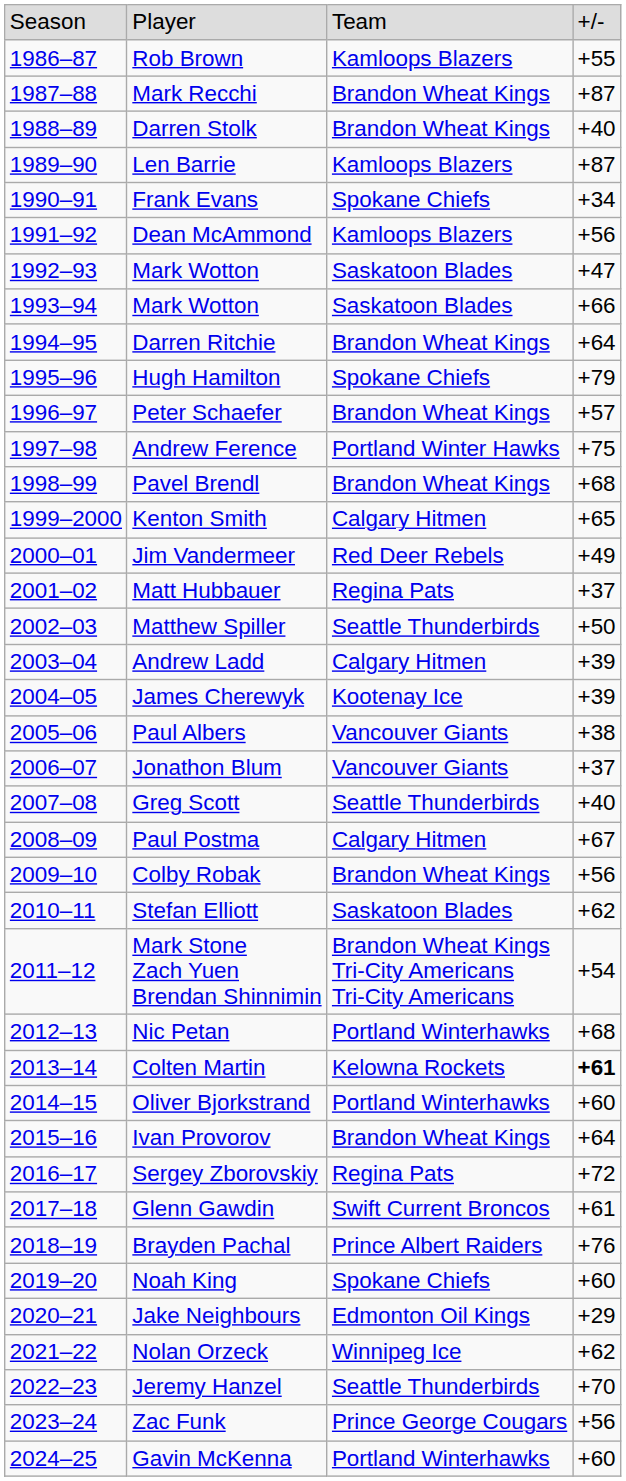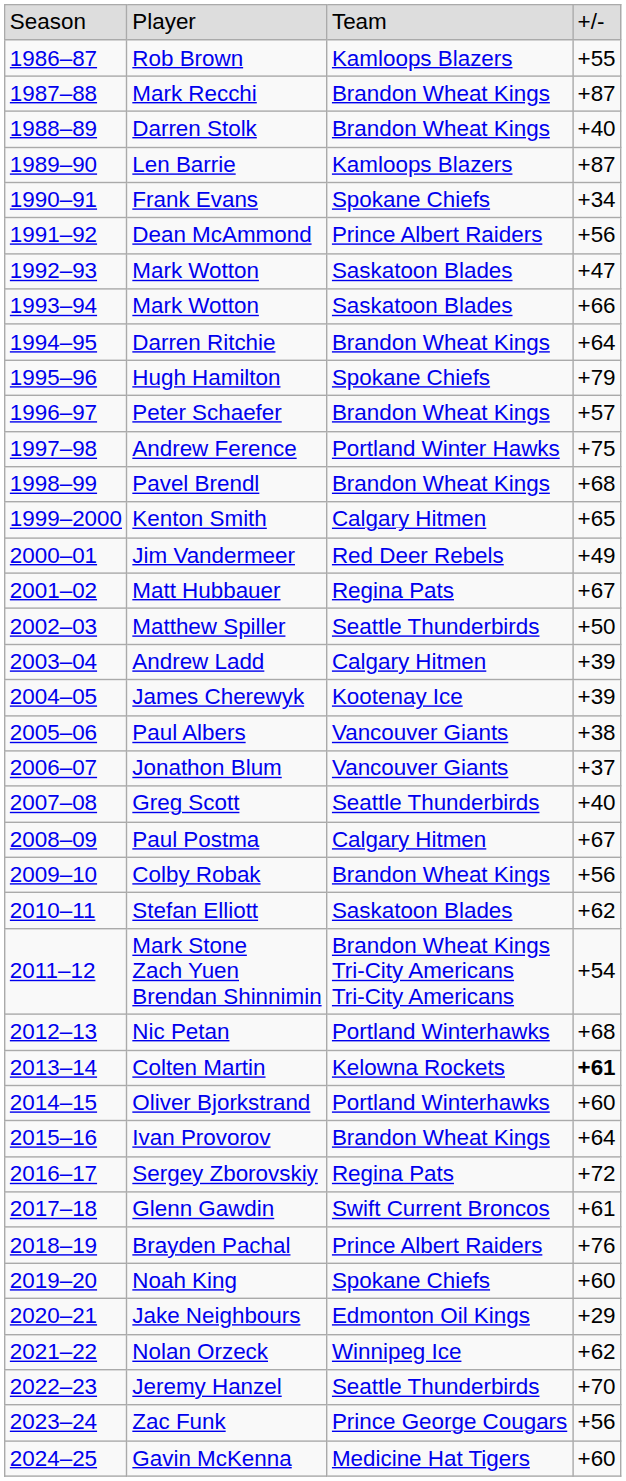 <table class="wikitable">
 <tr bgcolor="#dddddd">
 <td>Season</td>
 <td>Player</td>
 <td>Team</td>
 <td>+/-</td>
 </tr>
 <tr>
 <td><a href='#'>1986–87</a></td>
 <td><a href='#'>Rob Brown</a></td>
 <td><a href='#'>Kamloops Blazers</a></td>
 <td>+55</td>
 </tr>
 <tr>
 <td><a href='#'>1987–88</a></td>
 <td><a href='#'>Mark Recchi</a></td>
 <td><a href='#'>Brandon Wheat Kings</a></td>
 <td>+87</td>
 </tr>
 <tr>
 <td><a href='#'>1988–89</a></td>
 <td><a href='#'>Darren Stolk</a></td>
 <td><a href='#'>Brandon Wheat Kings</a></td>
 <td>+40</td>
 </tr>
 <tr>
 <td><a href='#'>1989–90</a></td>
 <td><a href='#'>Len Barrie</a></td>
 <td><a href='#'>Kamloops Blazers</a></td>
 <td>+87</td>
 </tr>
 <tr>
 <td><a href='#'>1990–91</a></td>
 <td><a href='#'>Frank Evans</a></td>
 <td><a href='#'>Spokane Chiefs</a></td>
 <td>+34</td>
 </tr>
 <tr>
 <td><a href='#'>1991–92</a></td>
 <td><a href='#'>Dean McAmmond</a></td>
-<td><a href='#'>Kamloops Blazers</a></td>
+<td><a href='#'>Prince Albert Raiders</a></td>
 <td>+56</td>
 </tr>
 <tr>
 <td><a href='#'>1992–93</a></td>
 <td><a href='#'>Mark Wotton</a></td>
 <td><a href='#'>Saskatoon Blades</a></td>
 <td>+47</td>
 </tr>
 <tr>
 <td><a href='#'>1993–94</a></td>
 <td><a href='#'>Mark Wotton</a></td>
 <td><a href='#'>Saskatoon Blades</a></td>
 <td>+66</td>
 </tr>
 <tr>
 <td><a href='#'>1994–95</a></td>
 <td><a href='#'>Darren Ritchie</a></td>
 <td><a href='#'>Brandon Wheat Kings</a></td>
 <td>+64</td>
 </tr>
 <tr>
 <td><a href='#'>1995–96</a></td>
 <td><a href='#'>Hugh Hamilton</a></td>
 <td><a href='#'>Spokane Chiefs</a></td>
 <td>+79</td>
 </tr>
 <tr>
 <td><a href='#'>1996–97</a></td>
 <td><a href='#'>Peter Schaefer</a></td>
 <td><a href='#'>Brandon Wheat Kings</a></td>
 <td>+57</td>
 </tr>
 <tr>
 <td><a href='#'>1997–98</a></td>
 <td><a href='#'>Andrew Ference</a></td>
 <td><a href='#'>Portland Winter Hawks</a></td>
 <td>+75</td>
 </tr>
 <tr>
 <td><a href='#'>1998–99</a></td>
 <td><a href='#'>Pavel Brendl</a></td>
 <td><a href='#'>Brandon Wheat Kings</a></td>
 <td>+68</td>
 </tr>
 <tr>
 <td><a href='#'>1999–2000</a></td>
 <td><a href='#'>Kenton Smith</a></td>
 <td><a href='#'>Calgary Hitmen</a></td>
 <td>+65</td>
 </tr>
 <tr>
 <td><a href='#'>2000–01</a></td>
 <td><a href='#'>Jim Vandermeer</a></td>
 <td><a href='#'>Red Deer Rebels</a></td>
 <td>+49</td>
 </tr>
 <tr>
 <td><a href='#'>2001–02</a></td>
 <td><a href='#'>Matt Hubbauer</a></td>
 <td><a href='#'>Regina Pats</a></td>
-<td>+37</td>
+<td>+67</td>
 </tr>
 <tr>
 <td><a href='#'>2002–03</a></td>
 <td><a href='#'>Matthew Spiller</a></td>
 <td><a href='#'>Seattle Thunderbirds</a></td>
 <td>+50</td>
 </tr>
 <tr>
 <td><a href='#'>2003–04</a></td>
 <td><a href='#'>Andrew Ladd</a></td>
 <td><a href='#'>Calgary Hitmen</a></td>
 <td>+39</td>
 </tr>
 <tr>
 <td><a href='#'>2004–05</a></td>
 <td><a href='#'>James Cherewyk</a></td>
 <td><a href='#'>Kootenay Ice</a></td>
 <td>+39</td>
 </tr>
 <tr>
 <td><a href='#'>2005–06</a></td>
 <td><a href='#'>Paul Albers</a></td>
 <td><a href='#'>Vancouver Giants</a></td>
 <td>+38</td>
 </tr>
 <tr>
 <td><a href='#'>2006–07</a></td>
 <td><a href='#'>Jonathon Blum</a></td>
 <td><a href='#'>Vancouver Giants</a></td>
 <td>+37</td>
 </tr>
 <tr>
 <td><a href='#'>2007–08</a></td>
 <td><a href='#'>Greg Scott</a></td>
 <td><a href='#'>Seattle Thunderbirds</a></td>
 <td>+40</td>
 </tr>
 <tr>
 <td><a href='#'>2008–09</a></td>
 <td><a href='#'>Paul Postma</a></td>
 <td><a href='#'>Calgary Hitmen</a></td>
 <td>+67</td>
 </tr>
 <tr>
 <td><a href='#'>2009–10</a></td>
 <td><a href='#'>Colby Robak</a></td>
 <td><a href='#'>Brandon Wheat Kings</a></td>
 <td>+56</td>
 </tr>
 <tr>
 <td><a href='#'>2010–11</a></td>
 <td><a href='#'>Stefan Elliott</a></td>
 <td><a href='#'>Saskatoon Blades</a></td>
 <td>+62</td>
 </tr>
 <tr>
 <td><a href='#'>2011–12</a></td>
 <td><a href='#'>Mark Stone</a><br><a href='#'>Zach Yuen</a><br><a href='#'>Brendan Shinnimin</a></td>
 <td><a href='#'>Brandon Wheat Kings</a><br><a href='#'>Tri-City Americans</a><br><a href='#'>Tri-City Americans</a></td>
 <td>+54</td>
 </tr>
 <tr>
 <td><a href='#'>2012–13</a></td>
 <td><a href='#'>Nic Petan</a></td>
 <td><a href='#'>Portland Winterhawks</a></td>
 <td>+68</td>
 </tr>
 <tr>
 <td><a href='#'>2013–14</a></td>
 <td><a href='#'>Colten Martin</a></td>
 <td><a href='#'>Kelowna Rockets</a></td>
 <td><strong>+61</strong></td>
 </tr>
 <tr>
 <td><a href='#'>2014–15</a></td>
 <td><a href='#'>Oliver Bjorkstrand</a></td>
 <td><a href='#'>Portland Winterhawks</a></td>
 <td>+60</td>
 </tr>
 <tr>
 <td><a href='#'>2015–16</a></td>
 <td><a href='#'>Ivan Provorov</a></td>
 <td><a href='#'>Brandon Wheat Kings</a></td>
 <td>+64</td>
 </tr>
 <tr>
 <td><a href='#'>2016–17</a></td>
 <td><a href='#'>Sergey Zborovskiy</a></td>
 <td><a href='#'>Regina Pats</a></td>
 <td>+72</td>
 </tr>
 <tr>
 <td><a href='#'>2017–18</a></td>
 <td><a href='#'>Glenn Gawdin</a></td>
 <td><a href='#'>Swift Current Broncos</a></td>
 <td>+61</td>
 </tr>
 <tr>
 <td><a href='#'>2018–19</a></td>
 <td><a href='#'>Brayden Pachal</a></td>
 <td><a href='#'>Prince Albert Raiders</a></td>
 <td>+76</td>
 </tr>
 <tr>
 <td><a href='#'>2019–20</a></td>
 <td><a href='#'>Noah King</a></td>
 <td><a href='#'>Spokane Chiefs</a></td>
 <td>+60</td>
 </tr>
 <tr>
 <td><a href='#'>2020–21</a></td>
 <td><a href='#'>Jake Neighbours</a></td>
 <td><a href='#'>Edmonton Oil Kings</a></td>
 <td>+29</td>
 </tr>
 <tr>
 <td><a href='#'>2021–22</a></td>
 <td><a href='#'>Nolan Orzeck</a></td>
 <td><a href='#'>Winnipeg Ice</a></td>
 <td>+62</td>
 </tr>
 <tr>
 <td><a href='#'>2022–23</a></td>
 <td><a href='#'>Jeremy Hanzel</a></td>
 <td><a href='#'>Seattle Thunderbirds</a></td>
 <td>+70</td>
 </tr>
 <tr>
 <td><a href='#'>2023–24</a></td>
 <td><a href='#'>Zac Funk</a></td>
 <td><a href='#'>Prince George Cougars</a></td>
 <td>+56</td>
 </tr>
 <tr>
 <td><a href='#'>2024–25</a></td>
 <td><a href='#'>Gavin McKenna</a></td>
-<td><a href='#'>Portland Winterhawks</a></td>
+<td><a href='#'>Medicine Hat Tigers</a></td>
 <td>+60</td>
 </tr>
 </table>
